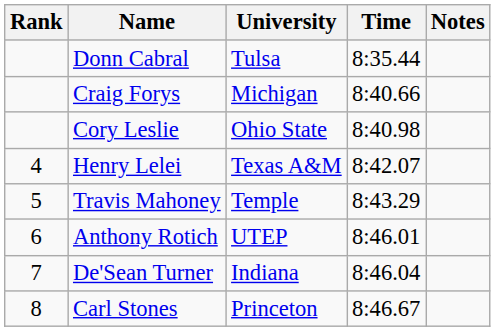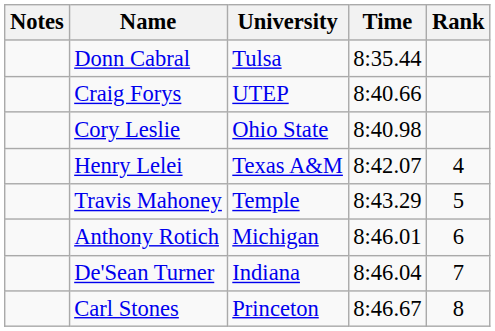 <table class="wikitable sortable" style="text-align:center">
 <tr>
-<th>Rank</th>
+<th>Notes</th>
 <th>Name</th>
 <th>University</th>
 <th>Time</th>
-<th>Notes</th>
+<th>Rank</th>
 </tr>
 <tr>
 <td></td>
 <td align=left><a href='#'>Donn Cabral</a></td>
 <td align=left><a href='#'>Tulsa</a></td>
 <td>8:35.44</td>
 <td></td>
 </tr>
 <tr>
 <td></td>
 <td align=left><a href='#'>Craig Forys</a></td>
-<td align=left><a href='#'>Michigan</a></td>
+<td align=left><a href='#'>UTEP</a></td>
 <td>8:40.66</td>
 <td></td>
 </tr>
 <tr>
 <td></td>
 <td align=left><a href='#'>Cory Leslie</a></td>
 <td align=left><a href='#'>Ohio State</a></td>
 <td>8:40.98</td>
 <td></td>
 </tr>
 <tr>
-<td>4</td>
+<td></td>
 <td align=left><a href='#'>Henry Lelei</a> </td>
 <td align=left><a href='#'>Texas A&M</a></td>
 <td>8:42.07</td>
-<td></td>
+<td>4</td>
 </tr>
 <tr>
-<td>5</td>
+<td></td>
 <td align=left><a href='#'>Travis Mahoney</a></td>
 <td align=left><a href='#'>Temple</a></td>
 <td>8:43.29</td>
-<td></td>
+<td>5</td>
 </tr>
 <tr>
+<td></td>
+<td align=left><a href='#'>Anthony Rotich</a> </td>
+<td align=left><a href='#'>Michigan</a></td>
+<td>8:46.01</td>
 <td>6</td>
-<td align=left><a href='#'>Anthony Rotich</a> </td>
-<td align=left><a href='#'>UTEP</a></td>
-<td>8:46.01</td>
-<td></td>
 </tr>
 <tr>
-<td>7</td>
+<td></td>
 <td align=left><a href='#'>De'Sean Turner</a></td>
 <td align=left><a href='#'>Indiana</a></td>
 <td>8:46.04</td>
-<td></td>
+<td>7</td>
 </tr>
 <tr>
-<td>8</td>
+<td></td>
 <td align=left><a href='#'>Carl Stones</a></td>
 <td align=left><a href='#'>Princeton</a></td>
 <td>8:46.67</td>
-<td></td>
+<td>8</td>
 </tr>
 </table>
